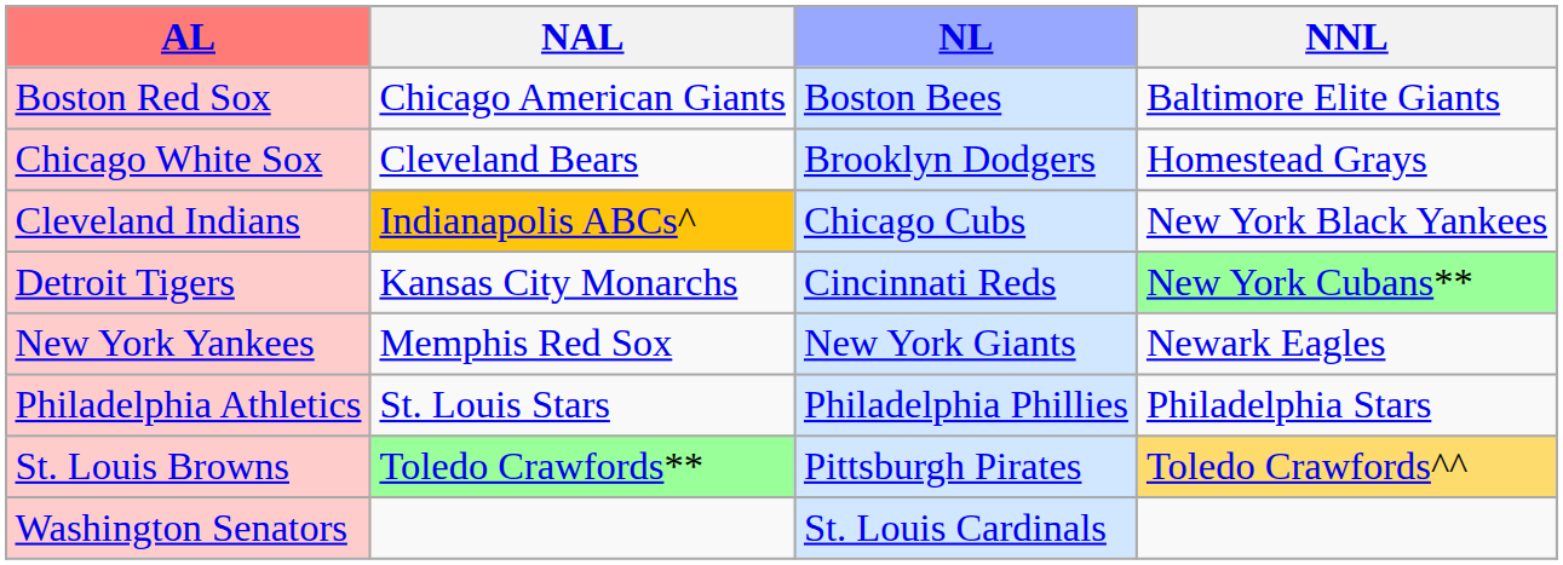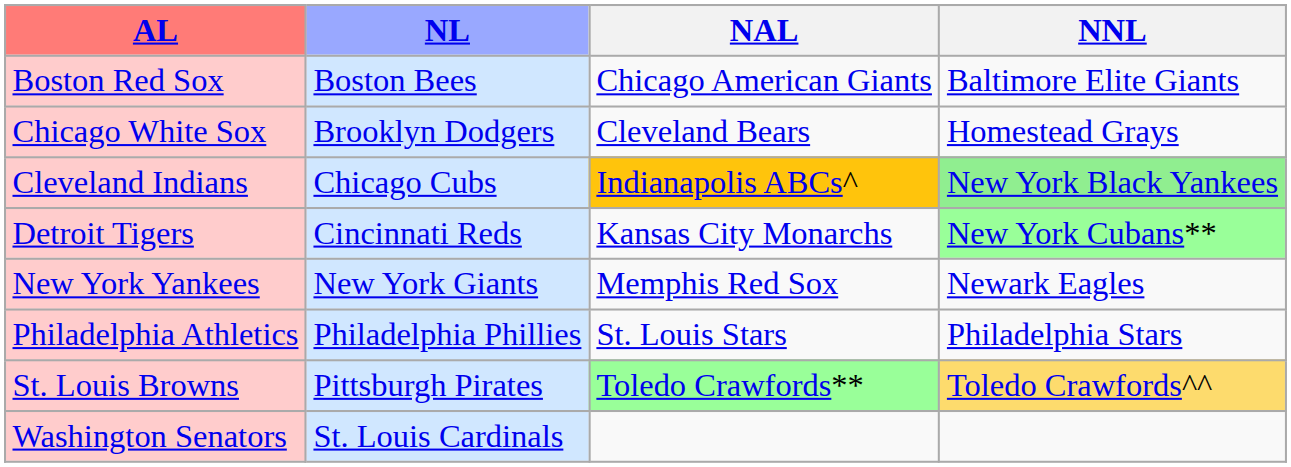 <table class="wikitable" style="font-size:100%;line-height:1.1;">
 <tr>
 <th style="background-color: #FF7B77;"><a href='#'>AL</a></th>
+<th style="background-color: #99A8FF;"><a href='#'>NL</a></th>
 <th><a href='#'>NAL</a></th>
-<th style="background-color: #99A8FF;"><a href='#'>NL</a></th>
 <th><a href='#'>NNL</a></th>
 </tr>
 <tr>
 <td style="background-color: #FFCCCC;"><a href='#'>Boston Red Sox</a></td>
+<td style="background-color: #D0E7FF;"><a href='#'>Boston Bees</a></td>
 <td><a href='#'>Chicago American Giants</a></td>
-<td style="background-color: #D0E7FF;"><a href='#'>Boston Bees</a></td>
 <td><a href='#'>Baltimore Elite Giants</a></td>
 </tr>
 <tr>
 <td style="background-color: #FFCCCC;"><a href='#'>Chicago White Sox</a></td>
+<td style="background-color: #D0E7FF;"><a href='#'>Brooklyn Dodgers</a></td>
 <td><a href='#'>Cleveland Bears</a></td>
-<td style="background-color: #D0E7FF;"><a href='#'>Brooklyn Dodgers</a></td>
 <td><a href='#'>Homestead Grays</a></td>
 </tr>
 <tr>
 <td style="background-color: #FFCCCC;"><a href='#'>Cleveland Indians</a></td>
+<td style="background-color: #D0E7FF;"><a href='#'>Chicago Cubs</a></td>
 <td style="background-color: #FFC40C;"><a href='#'>Indianapolis ABCs</a>^</td>
-<td style="background-color: #D0E7FF;"><a href='#'>Chicago Cubs</a></td>
-<td><a href='#'>New York Black Yankees</a></td>
+<td style="background: lightgreen;"><a href='#'>New York Black Yankees</a></td>
 </tr>
 <tr>
 <td style="background-color: #FFCCCC;"><a href='#'>Detroit Tigers</a></td>
+<td style="background-color: #D0E7FF;"><a href='#'>Cincinnati Reds</a></td>
 <td><a href='#'>Kansas City Monarchs</a></td>
-<td style="background-color: #D0E7FF;"><a href='#'>Cincinnati Reds</a></td>
 <td style="background-color: #99FF99;"><a href='#'>New York Cubans</a>**</td>
 </tr>
 <tr>
 <td style="background-color: #FFCCCC;"><a href='#'>New York Yankees</a></td>
+<td style="background-color: #D0E7FF;"><a href='#'>New York Giants</a></td>
 <td><a href='#'>Memphis Red Sox</a></td>
-<td style="background-color: #D0E7FF;"><a href='#'>New York Giants</a></td>
 <td><a href='#'>Newark Eagles</a></td>
 </tr>
 <tr>
 <td style="background-color: #FFCCCC;"><a href='#'>Philadelphia Athletics</a></td>
+<td style="background-color: #D0E7FF;"><a href='#'>Philadelphia Phillies</a></td>
 <td><a href='#'>St. Louis Stars</a></td>
-<td style="background-color: #D0E7FF;"><a href='#'>Philadelphia Phillies</a></td>
 <td><a href='#'>Philadelphia Stars</a></td>
 </tr>
 <tr>
 <td style="background-color: #FFCCCC;"><a href='#'>St. Louis Browns</a></td>
+<td style="background-color: #D0E7FF;"><a href='#'>Pittsburgh Pirates</a></td>
 <td style="background-color: #99FF99;"><a href='#'>Toledo Crawfords</a>**</td>
-<td style="background-color: #D0E7FF;"><a href='#'>Pittsburgh Pirates</a></td>
 <td style="background-color: #FDDB6D;"><a href='#'>Toledo Crawfords</a>^^</td>
 </tr>
 <tr>
 <td style="background-color: #FFCCCC;"><a href='#'>Washington Senators</a></td>
+<td style="background-color: #D0E7FF;"><a href='#'>St. Louis Cardinals</a></td>
 <td></td>
-<td style="background-color: #D0E7FF;"><a href='#'>St. Louis Cardinals</a></td>
 <td></td>
 </tr>
 </table>
